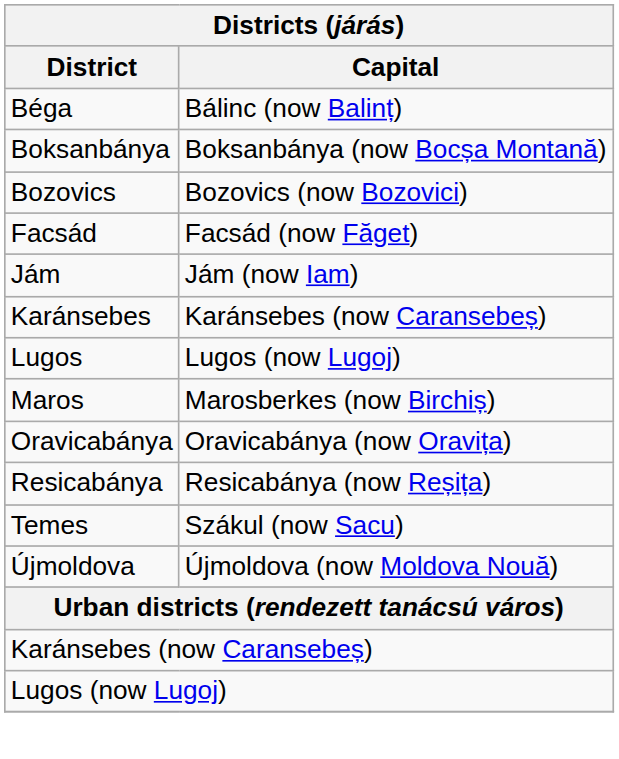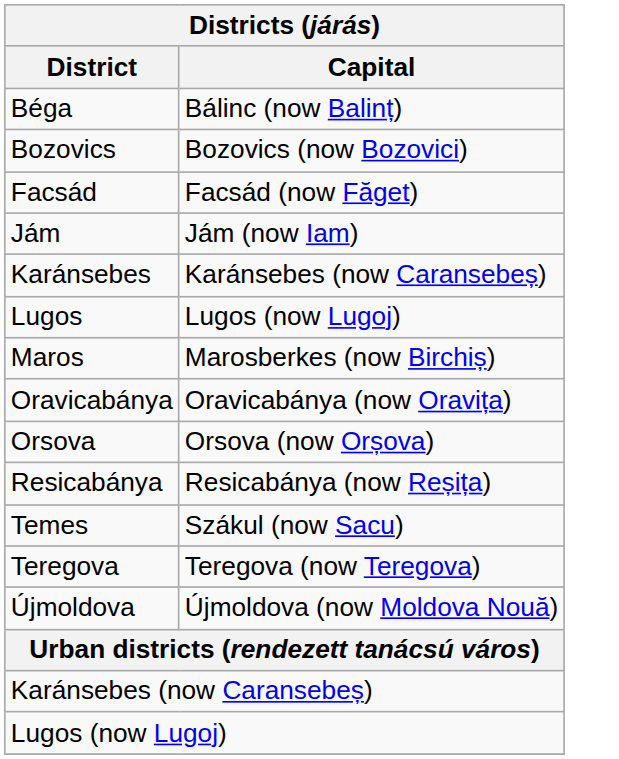 <table class="wikitable">
 <tr>
 <th colspan=2>Districts (<em>járás</em>)</th>
 </tr>
 <tr>
 <th>District</th>
 <th>Capital</th>
 </tr>
 <tr>
 <td> Béga</td>
 <td>Bálinc (now <a href='#'>Balinț</a>)</td>
-</tr>
-<tr>
-<td> Boksanbánya</td>
-<td>Boksanbánya (now <a href='#'>Bocșa Montană</a>)</td>
 </tr>
 <tr>
 <td> Bozovics</td>
 <td>Bozovics (now <a href='#'>Bozovici</a>)</td>
 </tr>
 <tr>
 <td> Facsád</td>
 <td>Facsád (now <a href='#'>Făget</a>)</td>
 </tr>
 <tr>
 <td> Jám</td>
 <td>Jám (now <a href='#'>Iam</a>)</td>
 </tr>
 <tr>
 <td> Karánsebes</td>
 <td>Karánsebes (now <a href='#'>Caransebeș</a>)</td>
 </tr>
 <tr>
 <td> Lugos</td>
 <td>Lugos (now <a href='#'>Lugoj</a>)</td>
 </tr>
 <tr>
 <td> Maros</td>
 <td>Marosberkes (now <a href='#'>Birchiș</a>)</td>
 </tr>
 <tr>
 <td> Oravicabánya</td>
 <td>Oravicabánya (now <a href='#'>Oravița</a>)</td>
 </tr>
 <tr>
+<td> Orsova</td>
+<td>Orsova (now <a href='#'>Orșova</a>)</td>
+</tr>
+<tr>
 <td> Resicabánya</td>
 <td>Resicabánya (now <a href='#'>Reșița</a>)</td>
 </tr>
 <tr>
 <td> Temes</td>
 <td>Szákul (now <a href='#'>Sacu</a>)</td>
+</tr>
+<tr>
+<td> Teregova</td>
+<td>Teregova (now <a href='#'>Teregova</a>)</td>
 </tr>
 <tr>
 <td> Újmoldova</td>
 <td>Újmoldova (now <a href='#'>Moldova Nouă</a>)</td>
 </tr>
 <tr>
 <th colspan=2>Urban districts (<em>rendezett tanácsú város</em>)</th>
 </tr>
 <tr>
 <td colspan=2>Karánsebes (now <a href='#'>Caransebeș</a>)</td>
 </tr>
 <tr>
 <td colspan=2>Lugos (now <a href='#'>Lugoj</a>)</td>
 </tr>
 <tr>
 </tr>
 </table>
